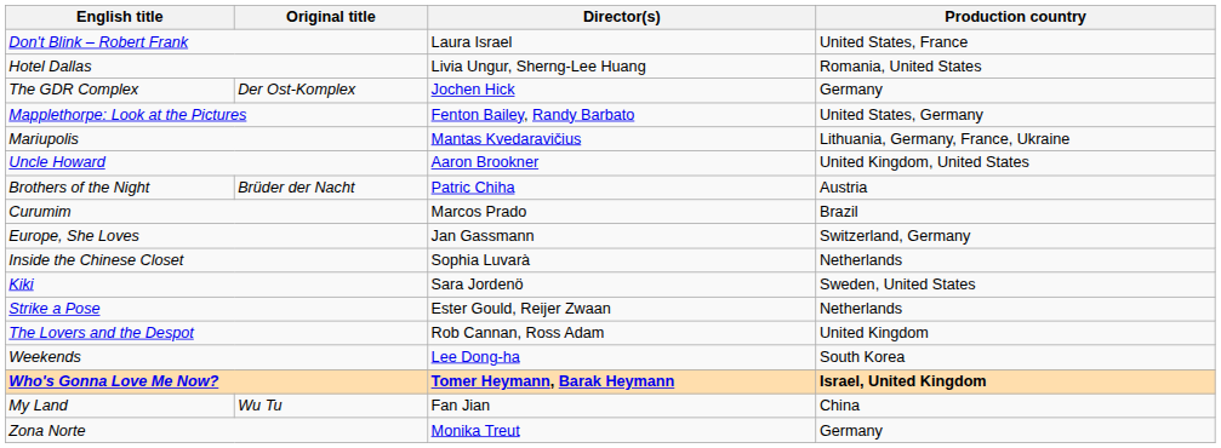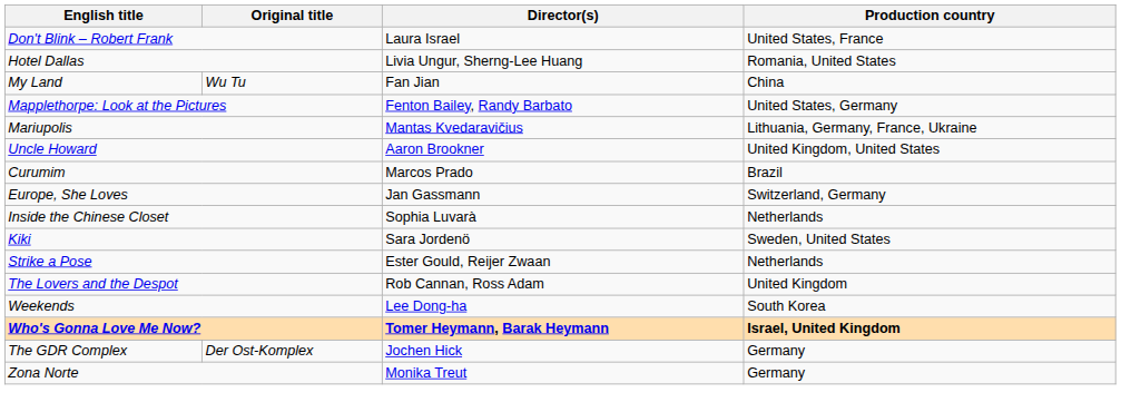 <table class="wikitable" width="100%" cellpadding="5">
 <tr>
 <th scope="col">English title</th>
 <th scope="col">Original title</th>
 <th scope="col">Director(s)</th>
 <th scope="col">Production country</th>
 </tr>
 <tr>
 <td colspan=2><em><a href='#'>Don't Blink – Robert Frank</a></em></td>
 <td>Laura Israel</td>
 <td>United States, France</td>
 </tr>
 <tr>
 <td colspan=2><em>Hotel Dallas</em></td>
 <td>Livia Ungur, Sherng-Lee Huang</td>
 <td>Romania, United States</td>
 </tr>
 <tr>
-<td><em>The GDR Complex</em></td>
-<td><em>Der Ost-Komplex</em></td>
-<td><a href='#'>Jochen Hick</a></td>
-<td>Germany</td>
+<td><em>My Land</em></td>
+<td><em>Wu Tu</em></td>
+<td>Fan Jian</td>
+<td>China</td>
 </tr>
 <tr>
 <td colspan=2><em><a href='#'>Mapplethorpe: Look at the Pictures</a></em></td>
 <td><a href='#'>Fenton Bailey</a>, <a href='#'>Randy Barbato</a></td>
 <td>United States, Germany</td>
 </tr>
 <tr>
 <td colspan=2><em>Mariupolis</em></td>
 <td><a href='#'>Mantas Kvedaravičius</a></td>
 <td>Lithuania, Germany, France, Ukraine</td>
 </tr>
 <tr>
 <td colspan=2><em><a href='#'>Uncle Howard</a></em></td>
 <td><a href='#'>Aaron Brookner</a></td>
 <td>United Kingdom, United States</td>
-</tr>
-<tr>
-<td><em>Brothers of the Night</em></td>
-<td><em>Brüder der Nacht</em></td>
-<td><a href='#'>Patric Chiha</a></td>
-<td>Austria</td>
 </tr>
 <tr>
 <td colspan=2><em>Curumim</em></td>
 <td>Marcos Prado</td>
 <td>Brazil</td>
 </tr>
 <tr>
 <td colspan=2><em>Europe, She Loves</em></td>
 <td>Jan Gassmann</td>
 <td>Switzerland, Germany</td>
 </tr>
 <tr>
 <td colspan=2><em>Inside the Chinese Closet</em></td>
 <td>Sophia Luvarà</td>
 <td>Netherlands</td>
 </tr>
 <tr>
 <td colspan=2><em><a href='#'>Kiki</a></em></td>
 <td>Sara Jordenö</td>
 <td>Sweden, United States</td>
 </tr>
 <tr>
 <td colspan=2><em><a href='#'>Strike a Pose</a></em></td>
 <td>Ester Gould, Reijer Zwaan</td>
 <td>Netherlands</td>
 </tr>
 <tr>
 <td colspan=2><em><a href='#'>The Lovers and the Despot</a></em></td>
 <td>Rob Cannan, Ross Adam</td>
 <td>United Kingdom</td>
 </tr>
 <tr>
 <td colspan=2><em>Weekends</em></td>
 <td><a href='#'>Lee Dong-ha</a></td>
 <td>South Korea</td>
 </tr>
 <tr style="background:#FFDEAD;">
 <td colspan=2><strong><em><a href='#'>Who's Gonna Love Me Now?</a></em></strong></td>
 <td><strong><a href='#'>Tomer Heymann</a>, <a href='#'>Barak Heymann</a></strong></td>
 <td><strong>Israel, United Kingdom</strong></td>
 </tr>
 <tr>
-<td><em>My Land</em></td>
-<td><em>Wu Tu</em></td>
-<td>Fan Jian</td>
-<td>China</td>
+<td><em>The GDR Complex</em></td>
+<td><em>Der Ost-Komplex</em></td>
+<td><a href='#'>Jochen Hick</a></td>
+<td>Germany</td>
 </tr>
 <tr>
 <td colspan=2><em>Zona Norte</em></td>
 <td><a href='#'>Monika Treut</a></td>
 <td>Germany</td>
 </tr>
 </table>
